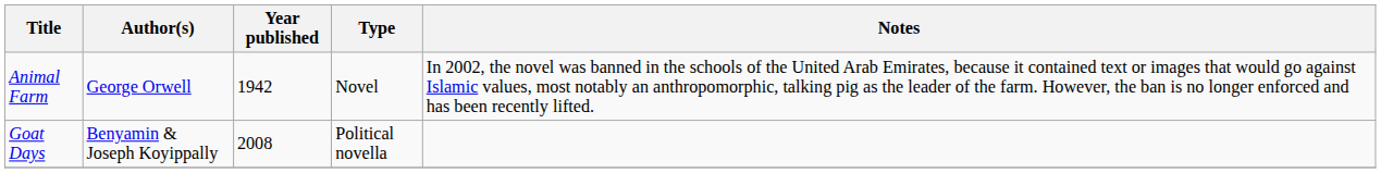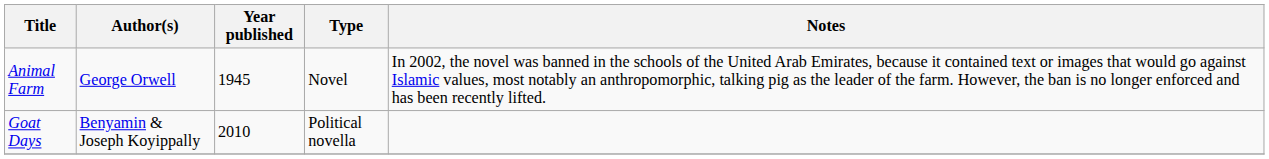 <table class="wikitable sortable">
 <tr>
 <th>Title</th>
 <th>Author(s)</th>
 <th>Year published</th>
 <th>Type</th>
 <th class="unsortable">Notes</th>
 </tr>
 <tr>
 <td><em><a href='#'>Animal Farm</a></em></td>
 <td><a href='#'>George Orwell</a></td>
-<td>1942</td>
+<td>1945</td>
 <td>Novel</td>
 <td>In 2002, the novel was banned in the schools of the United Arab Emirates, because it contained text or images that would go against <a href='#'>Islamic</a> values, most notably an anthropomorphic, talking pig as the leader of the farm. However, the ban is no longer enforced and has been recently lifted.</td>
 </tr>
 <tr>
 <td><em><a href='#'>Goat Days</a></em></td>
 <td><a href='#'>Benyamin</a> & Joseph Koyippally</td>
-<td>2008</td>
+<td>2010</td>
 <td>Political novella</td>
 <td></td>
 </tr>
 <tr>
 </tr>
 </table>
